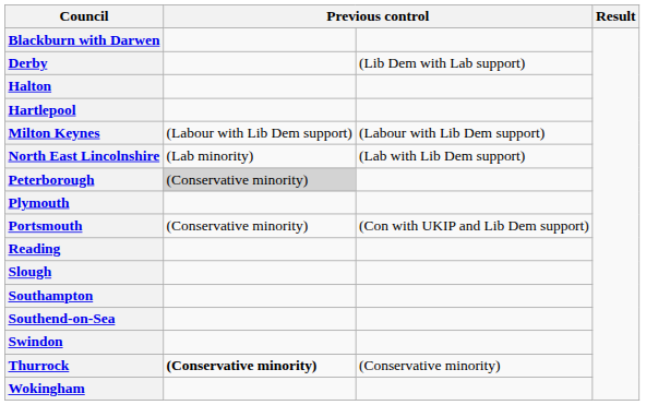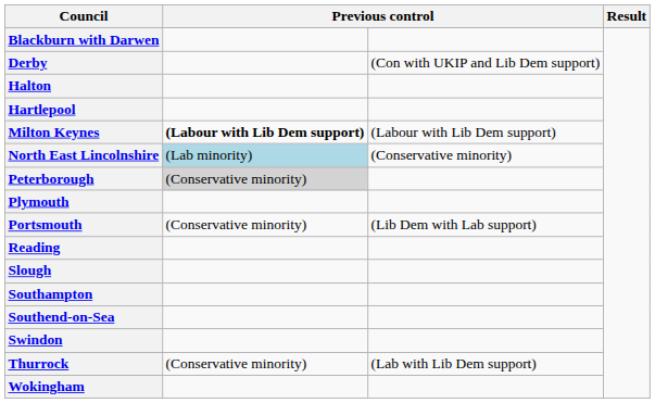 <table class="wikitable">
 <tr>
 <th scope="col">Council</th>
 <th colspan=2>Previous control</th>
 <th colspan=2>Result</th>
 </tr>
 <tr>
 <th scope="row" style="text-align: left;"><a href='#'>Blackburn with Darwen</a></th>
 <td></td>
 <td></td>
 </tr>
 <tr>
 <th scope="row" style="text-align: left;"><a href='#'>Derby</a></th>
 <td></td>
-<td> (Lib Dem with Lab support)</td>
+<td> (Con with UKIP and Lib Dem support)</td>
 </tr>
 <tr>
 <th scope="row" style="text-align: left;"><a href='#'>Halton</a></th>
 <td></td>
 <td></td>
 </tr>
 <tr>
 <th scope="row" style="text-align: left;"><a href='#'>Hartlepool</a></th>
 <td></td>
 <td></td>
 </tr>
 <tr>
 <th scope="row" style="text-align: left;"><a href='#'>Milton Keynes</a></th>
-<td> (Labour with Lib Dem support)</td>
+<td><strong> (Labour with Lib Dem support)</strong></td>
 <td> (Labour with Lib Dem support)</td>
 </tr>
 <tr>
 <th scope="row" style="text-align: left;"><a href='#'>North East Lincolnshire</a></th>
-<td> (Lab minority)</td>
-<td> (Lab with Lib Dem support)</td>
+<td style="background: lightblue;"> (Lab minority)</td>
+<td> (Conservative minority)</td>
 </tr>
 <tr>
 <th scope="row" style="text-align: left;"><a href='#'>Peterborough</a></th>
 <td style="background: lightgrey;"> (Conservative minority)</td>
 <td></td>
 </tr>
 <tr>
 <th scope="row" style="text-align: left;"><a href='#'>Plymouth</a></th>
 <td></td>
 <td></td>
 </tr>
 <tr>
 <th scope="row" style="text-align: left;"><a href='#'>Portsmouth</a></th>
 <td> (Conservative minority)</td>
-<td> (Con with UKIP and Lib Dem support)</td>
+<td> (Lib Dem with Lab support)</td>
 </tr>
 <tr>
 <th scope="row" style="text-align: left;"><a href='#'>Reading</a></th>
 <td></td>
 <td></td>
 </tr>
 <tr>
 <th scope="row" style="text-align: left;"><a href='#'>Slough</a></th>
 <td></td>
 <td></td>
 </tr>
 <tr>
 <th scope="row" style="text-align: left;"><a href='#'>Southampton</a></th>
 <td></td>
 <td></td>
 </tr>
 <tr>
 <th scope="row" style="text-align: left;"><a href='#'>Southend-on-Sea</a></th>
 <td></td>
 <td></td>
 </tr>
 <tr>
 <th scope="row" style="text-align: left;"><a href='#'>Swindon</a></th>
 <td></td>
 <td></td>
 </tr>
 <tr>
 <th scope="row" style="text-align: left;"><a href='#'>Thurrock</a></th>
-<td><strong> (Conservative minority)</strong></td>
 <td> (Conservative minority)</td>
+<td> (Lab with Lib Dem support)</td>
 </tr>
 <tr>
 <th scope="row" style="text-align: left;"><a href='#'>Wokingham</a></th>
 <td></td>
 <td></td>
 </tr>
 </table>
